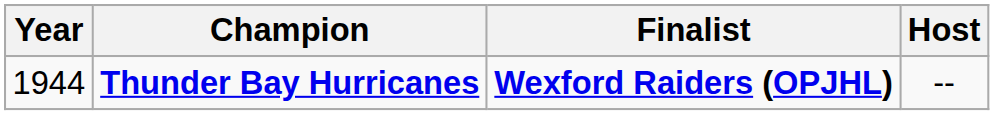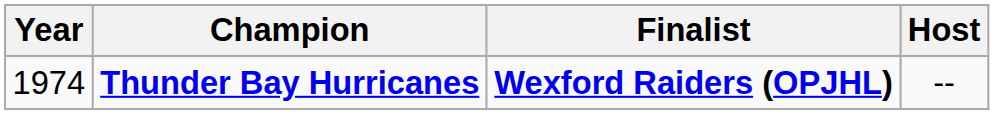 <table class="wikitable">
 <tr align="center">
 <th>Year</th>
 <th>Champion</th>
 <th>Finalist</th>
 <th>Host</th>
 </tr>
 <tr align="center">
-<td>1944</td>
+<td>1974</td>
 <td><strong><a href='#'>Thunder Bay Hurricanes</a></strong></td>
 <td><strong><a href='#'>Wexford Raiders</a> (<a href='#'>OPJHL</a>)</strong></td>
 <td>--</td>
 </tr>
 </table>
